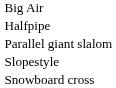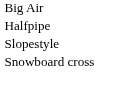 <table>
 <tr>
 <td>Big Air<br></td>
 <td></td>
 <td></td>
 <td></td>
 </tr>
 <tr>
 <td>Halfpipe<br></td>
-<td></td>
-<td></td>
-<td></td>
-</tr>
-<tr valign="top">
-<td>Parallel giant slalom<br></td>
 <td></td>
 <td></td>
 <td></td>
 </tr>
 <tr>
 <td>Slopestyle<br></td>
 <td></td>
 <td></td>
 <td></td>
 </tr>
 <tr>
 <td>Snowboard cross<br></td>
 <td></td>
 <td></td>
 <td></td>
 </tr>
 </table>
